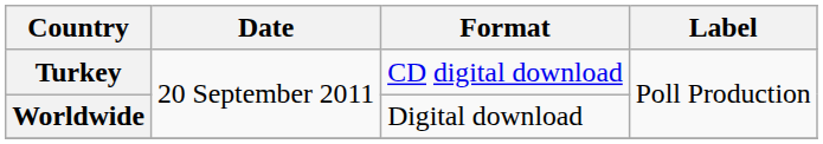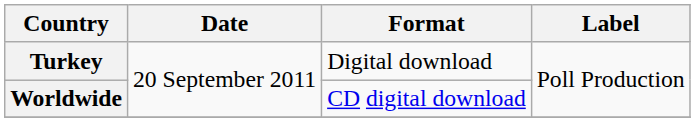 <table class="wikitable plainrowheaders">
 <tr>
 <th scope="col">Country</th>
 <th scope="col">Date</th>
 <th scope="col">Format</th>
 <th scope="col">Label</th>
 </tr>
 <tr>
 <th scope="row">Turkey</th>
 <td rowspan="2">20 September 2011</td>
-<td><a href='#'>CD</a> <a href='#'>digital download</a></td>
+<td>Digital download</td>
 <td rowspan="2">Poll Production</td>
 </tr>
 <tr>
 <th scope="row">Worldwide</th>
-<td>Digital download</td>
+<td><a href='#'>CD</a> <a href='#'>digital download</a></td>
 </tr>
 <tr>
 </tr>
 </table>
